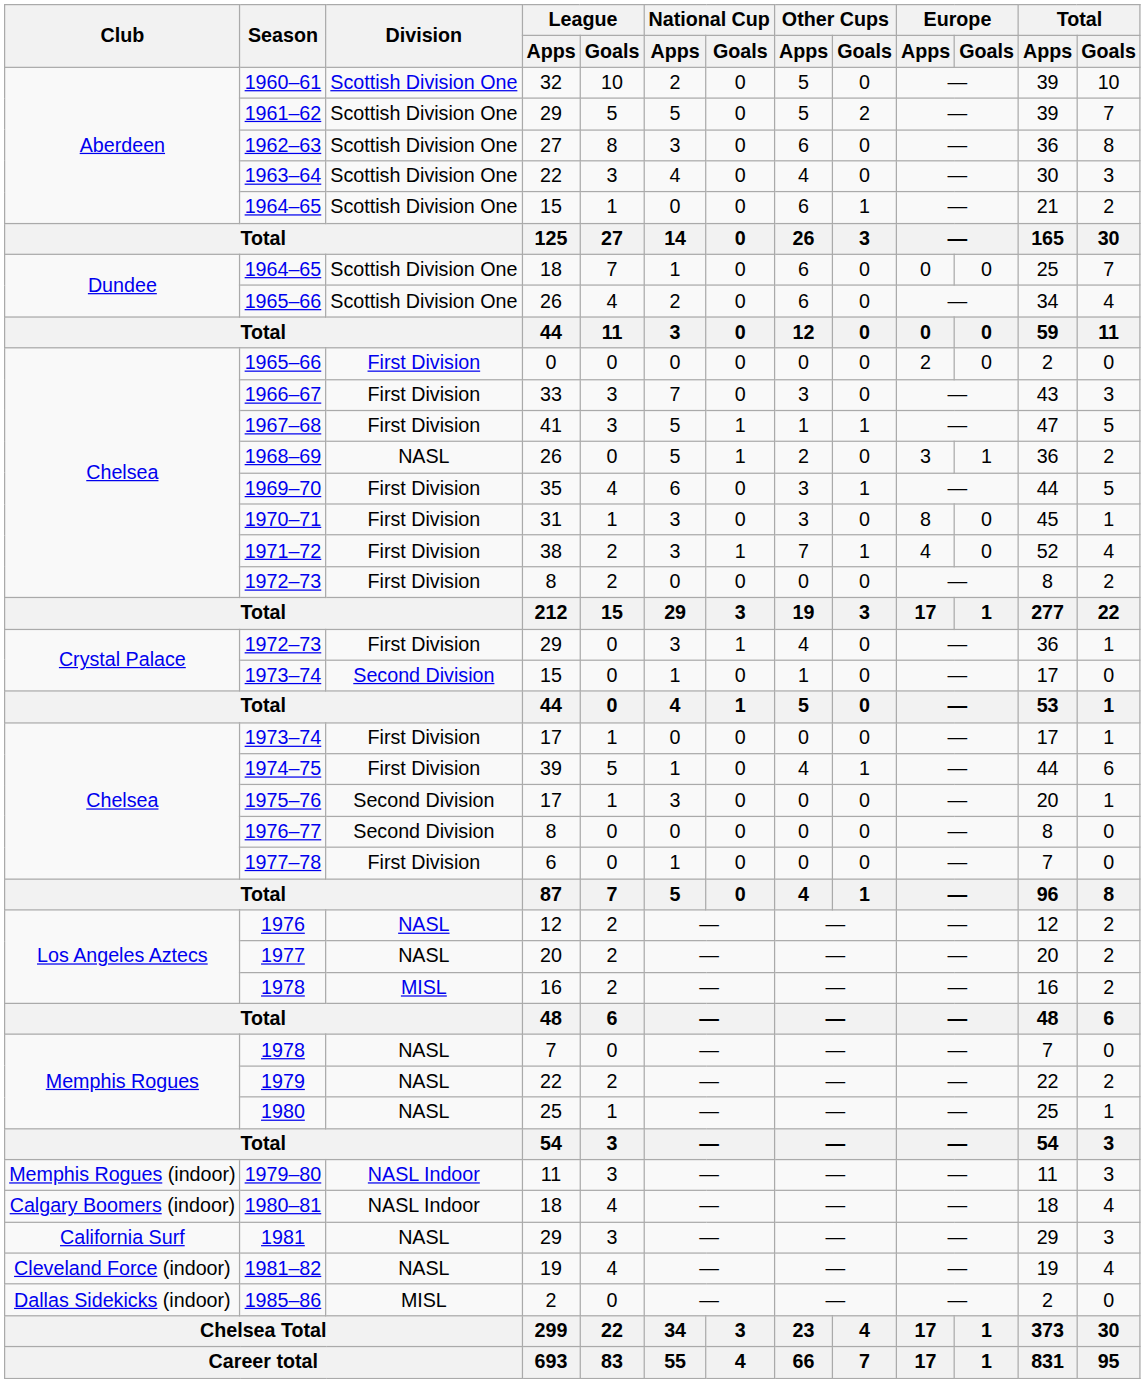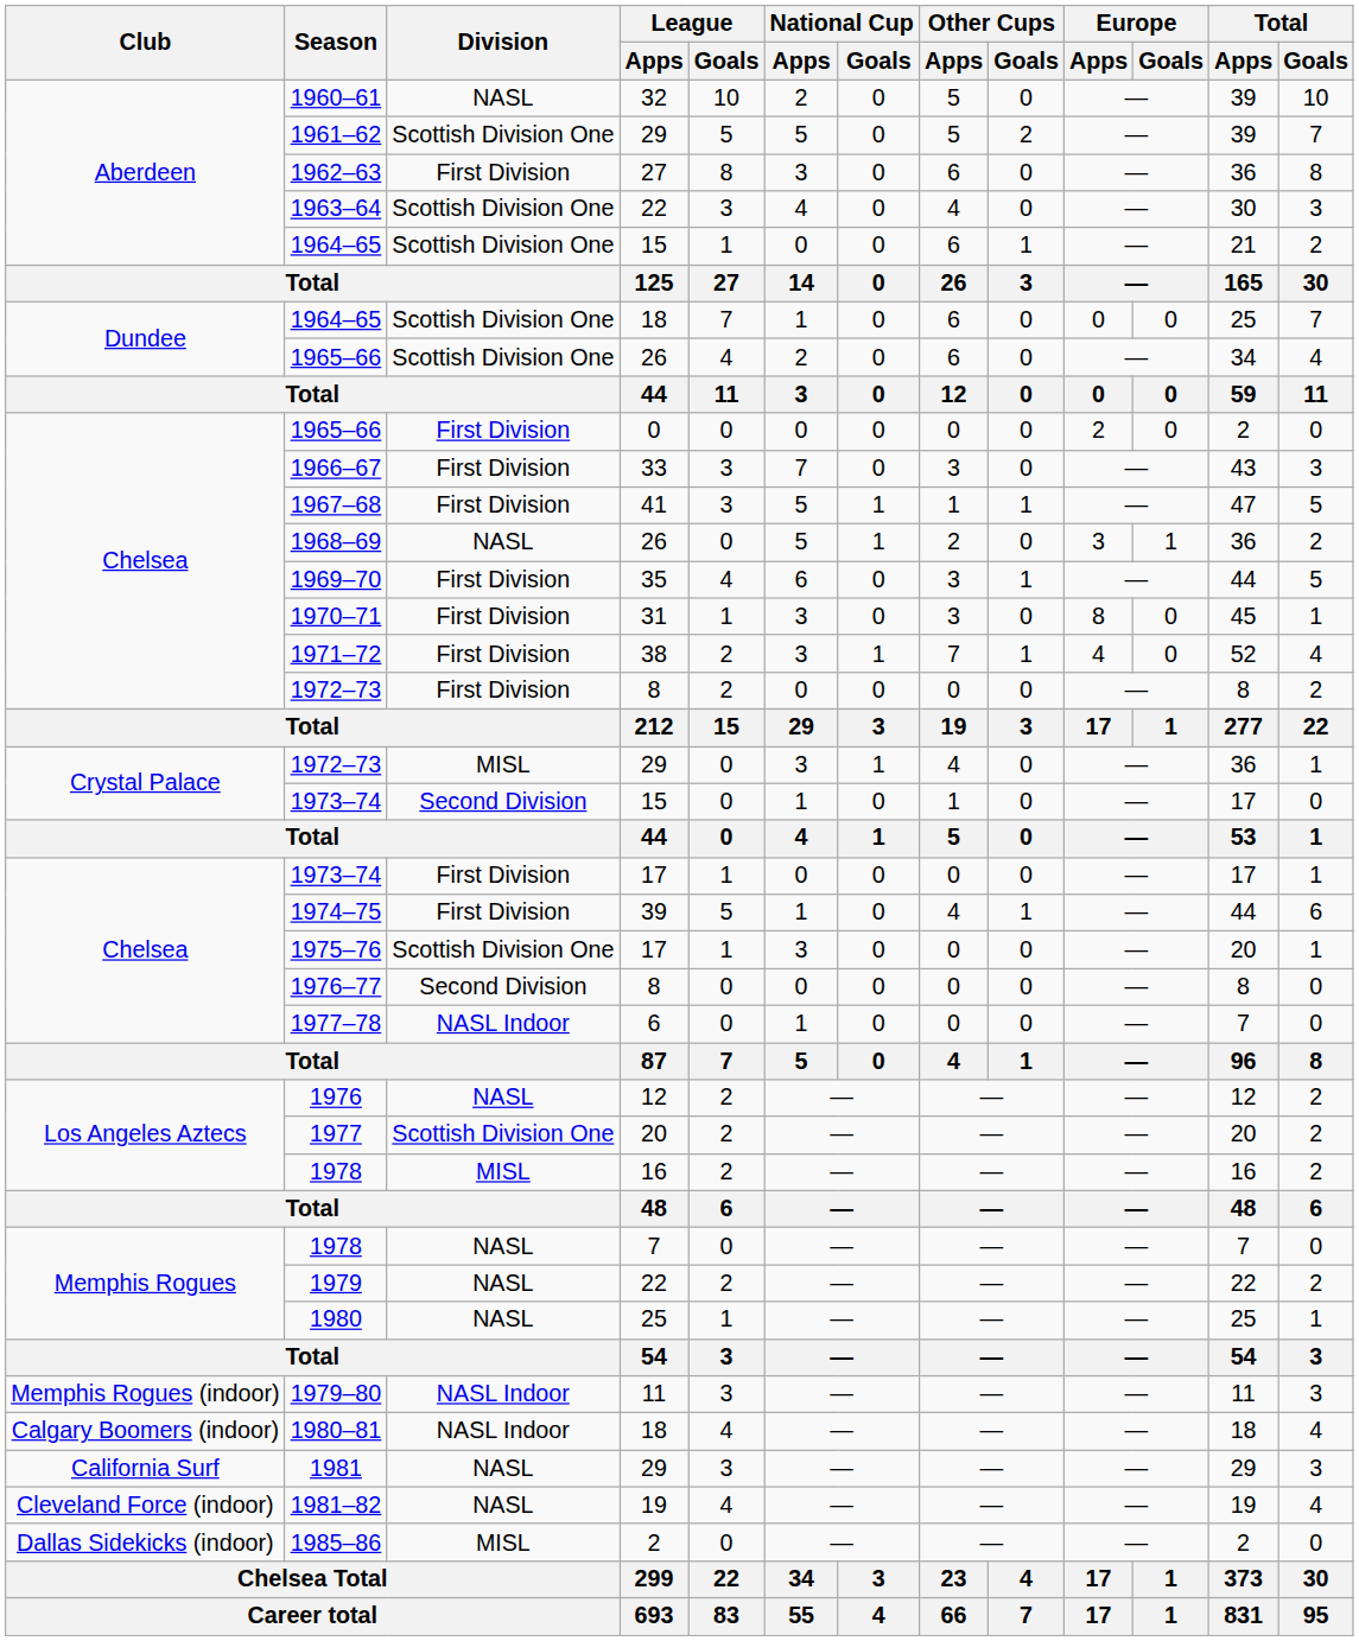 <table class="wikitable" style="font-size:100%; text-align: center;">
 <tr>
 <th rowspan="2">Club</th>
 <th rowspan="2">Season</th>
 <th rowspan="2">Division</th>
 <th colspan="2">League</th>
 <th colspan="2">National Cup</th>
 <th colspan="2">Other Cups</th>
 <th colspan="2">Europe</th>
 <th colspan="2">Total</th>
 </tr>
 <tr>
 <th>Apps</th>
 <th>Goals</th>
 <th>Apps</th>
 <th>Goals</th>
 <th>Apps</th>
 <th>Goals</th>
 <th>Apps</th>
 <th>Goals</th>
 <th>Apps</th>
 <th>Goals</th>
 </tr>
 <tr>
 <td rowspan="5"><a href='#'>Aberdeen</a></td>
 <td><a href='#'>1960–61</a></td>
-<td><a href='#'>Scottish Division One</a></td>
+<td>NASL</td>
 <td>32</td>
 <td>10</td>
 <td>2</td>
 <td>0</td>
 <td>5</td>
 <td>0</td>
 <td colspan=2>—</td>
 <td>39</td>
 <td>10</td>
 </tr>
 <tr>
 <td><a href='#'>1961–62</a></td>
 <td>Scottish Division One</td>
 <td>29</td>
 <td>5</td>
 <td>5</td>
 <td>0</td>
 <td>5</td>
 <td>2</td>
 <td colspan=2>—</td>
 <td>39</td>
 <td>7</td>
 </tr>
 <tr>
 <td><a href='#'>1962–63</a></td>
-<td>Scottish Division One</td>
+<td>First Division</td>
 <td>27</td>
 <td>8</td>
 <td>3</td>
 <td>0</td>
 <td>6</td>
 <td>0</td>
 <td colspan=2>—</td>
 <td>36</td>
 <td>8</td>
 </tr>
 <tr>
 <td><a href='#'>1963–64</a></td>
 <td>Scottish Division One</td>
 <td>22</td>
 <td>3</td>
 <td>4</td>
 <td>0</td>
 <td>4</td>
 <td>0</td>
 <td colspan=2>—</td>
 <td>30</td>
 <td>3</td>
 </tr>
 <tr>
 <td><a href='#'>1964–65</a></td>
 <td>Scottish Division One</td>
 <td>15</td>
 <td>1</td>
 <td>0</td>
 <td>0</td>
 <td>6</td>
 <td>1</td>
 <td colspan=2>—</td>
 <td>21</td>
 <td>2</td>
 </tr>
 <tr>
 <th colspan="3">Total</th>
 <th>125</th>
 <th>27</th>
 <th>14</th>
 <th>0</th>
 <th>26</th>
 <th>3</th>
 <th colspan=2>—</th>
 <th>165</th>
 <th>30</th>
 </tr>
 <tr>
 <td rowspan=2><a href='#'>Dundee</a></td>
 <td><a href='#'>1964–65</a></td>
 <td>Scottish Division One</td>
 <td>18</td>
 <td>7</td>
 <td>1</td>
 <td>0</td>
 <td>6</td>
 <td>0</td>
 <td>0</td>
 <td>0</td>
 <td>25</td>
 <td>7</td>
 </tr>
 <tr>
 <td><a href='#'>1965–66</a></td>
 <td>Scottish Division One</td>
 <td>26</td>
 <td>4</td>
 <td>2</td>
 <td>0</td>
 <td>6</td>
 <td>0</td>
 <td colspan=2>—</td>
 <td>34</td>
 <td>4</td>
 </tr>
 <tr>
 <th colspan="3">Total</th>
 <th>44</th>
 <th>11</th>
 <th>3</th>
 <th>0</th>
 <th>12</th>
 <th>0</th>
 <th>0</th>
 <th>0</th>
 <th>59</th>
 <th>11</th>
 </tr>
 <tr>
 <td rowspan="8" valign="center"><a href='#'>Chelsea</a></td>
 <td><a href='#'>1965–66</a></td>
 <td><a href='#'>First Division</a></td>
 <td>0</td>
 <td>0</td>
 <td>0</td>
 <td>0</td>
 <td>0</td>
 <td>0</td>
 <td>2</td>
 <td>0</td>
 <td>2</td>
 <td>0</td>
 </tr>
 <tr>
 <td><a href='#'>1966–67</a></td>
 <td>First Division</td>
 <td>33</td>
 <td>3</td>
 <td>7</td>
 <td>0</td>
 <td>3</td>
 <td>0</td>
 <td colspan=2>—</td>
 <td>43</td>
 <td>3</td>
 </tr>
 <tr>
 <td><a href='#'>1967–68</a></td>
 <td>First Division</td>
 <td>41</td>
 <td>3</td>
 <td>5</td>
 <td>1</td>
 <td>1</td>
 <td>1</td>
 <td colspan=2>—</td>
 <td>47</td>
 <td>5</td>
 </tr>
 <tr>
 <td><a href='#'>1968–69</a></td>
 <td>NASL</td>
 <td>26</td>
 <td>0</td>
 <td>5</td>
 <td>1</td>
 <td>2</td>
 <td>0</td>
 <td>3</td>
 <td>1</td>
 <td>36</td>
 <td>2</td>
 </tr>
 <tr>
 <td><a href='#'>1969–70</a></td>
 <td>First Division</td>
 <td>35</td>
 <td>4</td>
 <td>6</td>
 <td>0</td>
 <td>3</td>
 <td>1</td>
 <td colspan=2>—</td>
 <td>44</td>
 <td>5</td>
 </tr>
 <tr>
 <td><a href='#'>1970–71</a></td>
 <td>First Division</td>
 <td>31</td>
 <td>1</td>
 <td>3</td>
 <td>0</td>
 <td>3</td>
 <td>0</td>
 <td>8</td>
 <td>0</td>
 <td>45</td>
 <td>1</td>
 </tr>
 <tr>
 <td><a href='#'>1971–72</a></td>
 <td>First Division</td>
 <td>38</td>
 <td>2</td>
 <td>3</td>
 <td>1</td>
 <td>7</td>
 <td>1</td>
 <td>4</td>
 <td>0</td>
 <td>52</td>
 <td>4</td>
 </tr>
 <tr>
 <td><a href='#'>1972–73</a></td>
 <td>First Division</td>
 <td>8</td>
 <td>2</td>
 <td>0</td>
 <td>0</td>
 <td>0</td>
 <td>0</td>
 <td colspan=2>—</td>
 <td>8</td>
 <td>2</td>
 </tr>
 <tr>
 <th colspan="3">Total</th>
 <th>212</th>
 <th>15</th>
 <th>29</th>
 <th>3</th>
 <th>19</th>
 <th>3</th>
 <th>17</th>
 <th>1</th>
 <th>277</th>
 <th>22</th>
 </tr>
 <tr>
 <td rowspan=2><a href='#'>Crystal Palace</a></td>
 <td><a href='#'>1972–73</a></td>
-<td>First Division</td>
+<td>MISL</td>
 <td>29</td>
 <td>0</td>
 <td>3</td>
 <td>1</td>
 <td>4</td>
 <td>0</td>
 <td colspan=2>—</td>
 <td>36</td>
 <td>1</td>
 </tr>
 <tr>
 <td><a href='#'>1973–74</a></td>
 <td><a href='#'>Second Division</a></td>
 <td>15</td>
 <td>0</td>
 <td>1</td>
 <td>0</td>
 <td>1</td>
 <td>0</td>
 <td colspan=2>—</td>
 <td>17</td>
 <td>0</td>
 </tr>
 <tr>
 <th colspan="3">Total</th>
 <th>44</th>
 <th>0</th>
 <th>4</th>
 <th>1</th>
 <th>5</th>
 <th>0</th>
 <th colspan=2>—</th>
 <th>53</th>
 <th>1</th>
 </tr>
 <tr>
 <td rowspan="5"><a href='#'>Chelsea</a></td>
 <td><a href='#'>1973–74</a></td>
 <td>First Division</td>
 <td>17</td>
 <td>1</td>
 <td>0</td>
 <td>0</td>
 <td>0</td>
 <td>0</td>
 <td colspan=2>—</td>
 <td>17</td>
 <td>1</td>
 </tr>
 <tr>
 <td><a href='#'>1974–75</a></td>
 <td>First Division</td>
 <td>39</td>
 <td>5</td>
 <td>1</td>
 <td>0</td>
 <td>4</td>
 <td>1</td>
 <td colspan=2>—</td>
 <td>44</td>
 <td>6</td>
 </tr>
 <tr>
 <td><a href='#'>1975–76</a></td>
-<td>Second Division</td>
+<td>Scottish Division One</td>
 <td>17</td>
 <td>1</td>
 <td>3</td>
 <td>0</td>
 <td>0</td>
 <td>0</td>
 <td colspan=2>—</td>
 <td>20</td>
 <td>1</td>
 </tr>
 <tr>
 <td><a href='#'>1976–77</a></td>
 <td>Second Division</td>
 <td>8</td>
 <td>0</td>
 <td>0</td>
 <td>0</td>
 <td>0</td>
 <td>0</td>
 <td colspan=2>—</td>
 <td>8</td>
 <td>0</td>
 </tr>
 <tr>
 <td><a href='#'>1977–78</a></td>
-<td>First Division</td>
+<td><a href='#'>NASL Indoor</a></td>
 <td>6</td>
 <td>0</td>
 <td>1</td>
 <td>0</td>
 <td>0</td>
 <td>0</td>
 <td colspan=2>—</td>
 <td>7</td>
 <td>0</td>
 </tr>
 <tr>
 <th colspan="3">Total</th>
 <th>87</th>
 <th>7</th>
 <th>5</th>
 <th>0</th>
 <th>4</th>
 <th>1</th>
 <th colspan=2>—</th>
 <th>96</th>
 <th>8</th>
 </tr>
 <tr>
 <td rowspan="3"><a href='#'>Los Angeles Aztecs</a></td>
 <td><a href='#'>1976</a></td>
 <td><a href='#'>NASL</a></td>
 <td>12</td>
 <td>2</td>
 <td colspan=2>—</td>
 <td colspan=2>—</td>
 <td colspan=2>—</td>
 <td>12</td>
 <td>2</td>
 </tr>
 <tr>
 <td><a href='#'>1977</a></td>
-<td>NASL</td>
+<td><a href='#'>Scottish Division One</a></td>
 <td>20</td>
 <td>2</td>
 <td colspan=2>—</td>
 <td colspan=2>—</td>
 <td colspan=2>—</td>
 <td>20</td>
 <td>2</td>
 </tr>
 <tr>
 <td><a href='#'>1978</a></td>
 <td><a href='#'>MISL</a></td>
 <td>16</td>
 <td>2</td>
 <td colspan=2>—</td>
 <td colspan=2>—</td>
 <td colspan=2>—</td>
 <td>16</td>
 <td>2</td>
 </tr>
 <tr>
 <th colspan="3">Total</th>
 <th>48</th>
 <th>6</th>
 <th colspan=2>—</th>
 <th colspan=2>—</th>
 <th colspan=2>—</th>
 <th>48</th>
 <th>6</th>
 </tr>
 <tr>
 <td rowspan="3"><a href='#'>Memphis Rogues</a></td>
 <td><a href='#'>1978</a></td>
 <td>NASL</td>
 <td>7</td>
 <td>0</td>
 <td colspan=2>—</td>
 <td colspan=2>—</td>
 <td colspan=2>—</td>
 <td>7</td>
 <td>0</td>
 </tr>
 <tr>
 <td><a href='#'>1979</a></td>
 <td>NASL</td>
 <td>22</td>
 <td>2</td>
 <td colspan=2>—</td>
 <td colspan=2>—</td>
 <td colspan=2>—</td>
 <td>22</td>
 <td>2</td>
 </tr>
 <tr>
 <td><a href='#'>1980</a></td>
 <td>NASL</td>
 <td>25</td>
 <td>1</td>
 <td colspan=2>—</td>
 <td colspan=2>—</td>
 <td colspan=2>—</td>
 <td>25</td>
 <td>1</td>
 </tr>
 <tr>
 <th colspan="3">Total</th>
 <th>54</th>
 <th>3</th>
 <th colspan=2>—</th>
 <th colspan=2>—</th>
 <th colspan=2>—</th>
 <th>54</th>
 <th>3</th>
 </tr>
 <tr>
 <td><a href='#'>Memphis Rogues</a> (indoor)</td>
 <td><a href='#'>1979–80</a></td>
 <td><a href='#'>NASL Indoor</a></td>
 <td>11</td>
 <td>3</td>
 <td colspan=2>—</td>
 <td colspan=2>—</td>
 <td colspan=2>—</td>
 <td>11</td>
 <td>3</td>
 </tr>
 <tr>
 <td><a href='#'>Calgary Boomers</a> (indoor)</td>
 <td><a href='#'>1980–81</a></td>
 <td>NASL Indoor</td>
 <td>18</td>
 <td>4</td>
 <td colspan=2>—</td>
 <td colspan=2>—</td>
 <td colspan=2>—</td>
 <td>18</td>
 <td>4</td>
 </tr>
 <tr>
 <td><a href='#'>California Surf</a></td>
 <td><a href='#'>1981</a></td>
 <td>NASL</td>
 <td>29</td>
 <td>3</td>
 <td colspan=2>—</td>
 <td colspan=2>—</td>
 <td colspan=2>—</td>
 <td>29</td>
 <td>3</td>
 </tr>
 <tr>
 <td><a href='#'>Cleveland Force</a> (indoor)</td>
 <td><a href='#'>1981–82</a></td>
 <td>NASL</td>
 <td>19</td>
 <td>4</td>
 <td colspan=2>—</td>
 <td colspan=2>—</td>
 <td colspan=2>—</td>
 <td>19</td>
 <td>4</td>
 </tr>
 <tr>
 <td><a href='#'>Dallas Sidekicks</a> (indoor)</td>
 <td><a href='#'>1985–86</a></td>
 <td>MISL</td>
 <td>2</td>
 <td>0</td>
 <td colspan=2>—</td>
 <td colspan=2>—</td>
 <td colspan=2>—</td>
 <td>2</td>
 <td>0</td>
 </tr>
 <tr>
 <th colspan="3" valign="center">Chelsea Total</th>
 <th>299</th>
 <th>22</th>
 <th>34</th>
 <th>3</th>
 <th>23</th>
 <th>4</th>
 <th>17</th>
 <th>1</th>
 <th>373</th>
 <th>30</th>
 </tr>
 <tr>
 <th colspan="3">Career total</th>
 <th>693</th>
 <th>83</th>
 <th>55</th>
 <th>4</th>
 <th>66</th>
 <th>7</th>
 <th>17</th>
 <th>1</th>
 <th>831</th>
 <th>95</th>
 </tr>
 </table>
